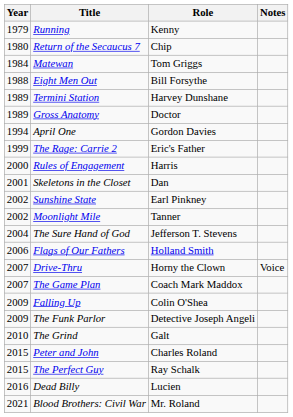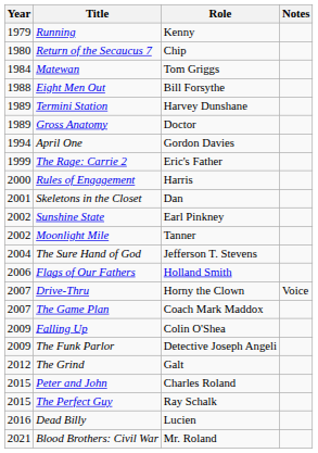 <table class="wikitable sortable">
 <tr>
 <th>Year</th>
 <th>Title</th>
 <th>Role</th>
 <th>Notes</th>
 </tr>
 <tr>
 <td>1979</td>
 <td><a href='#'><em>Running</em></a></td>
 <td>Kenny</td>
 <td></td>
 </tr>
 <tr>
 <td>1980</td>
 <td><em><a href='#'>Return of the Secaucus 7</a></em></td>
 <td>Chip</td>
 <td></td>
 </tr>
 <tr>
 <td>1984</td>
 <td><em><a href='#'>Matewan</a></em></td>
 <td>Tom Griggs</td>
 <td></td>
 </tr>
 <tr>
 <td>1988</td>
 <td><em><a href='#'>Eight Men Out</a></em></td>
 <td>Bill Forsythe</td>
 <td></td>
 </tr>
 <tr>
 <td>1989</td>
 <td><a href='#'><em>Termini Station</em></a></td>
 <td>Harvey Dunshane</td>
 <td></td>
 </tr>
 <tr>
 <td>1989</td>
 <td><a href='#'><em>Gross Anatomy</em></a></td>
 <td>Doctor</td>
 <td></td>
 </tr>
 <tr>
 <td>1994</td>
 <td><em>April One</em></td>
 <td>Gordon Davies</td>
 <td></td>
 </tr>
 <tr>
 <td>1999</td>
 <td><em><a href='#'>The Rage: Carrie 2</a></em></td>
 <td>Eric's Father</td>
 <td></td>
 </tr>
 <tr>
 <td>2000</td>
 <td><a href='#'><em>Rules of Engagement</em></a></td>
 <td>Harris</td>
 <td></td>
 </tr>
 <tr>
 <td>2001</td>
 <td><em>Skeletons in the Closet</em></td>
 <td>Dan</td>
 <td></td>
 </tr>
 <tr>
 <td>2002</td>
 <td><a href='#'><em>Sunshine State</em></a></td>
 <td>Earl Pinkney</td>
 <td></td>
 </tr>
 <tr>
 <td>2002</td>
 <td><a href='#'><em>Moonlight Mile</em></a></td>
 <td>Tanner</td>
 <td></td>
 </tr>
 <tr>
 <td>2004</td>
 <td><em>The Sure Hand of God</em></td>
 <td>Jefferson T. Stevens</td>
 <td></td>
 </tr>
 <tr>
 <td>2006</td>
 <td><a href='#'><em>Flags of Our Fathers</em></a></td>
 <td><a href='#'>Holland Smith</a></td>
 <td></td>
 </tr>
 <tr>
 <td>2007</td>
 <td><a href='#'><em>Drive-Thru</em></a></td>
 <td>Horny the Clown</td>
 <td>Voice</td>
 </tr>
 <tr>
 <td>2007</td>
 <td><a href='#'><em>The Game Plan</em></a></td>
 <td>Coach Mark Maddox</td>
 <td></td>
 </tr>
 <tr>
 <td>2009</td>
 <td><a href='#'><em>Falling Up</em></a></td>
 <td>Colin O'Shea</td>
 <td></td>
 </tr>
 <tr>
 <td>2009</td>
 <td><em>The Funk Parlor</em></td>
 <td>Detective Joseph Angeli</td>
 <td></td>
 </tr>
 <tr>
-<td>2010</td>
+<td>2012</td>
 <td><em>The Grind</em></td>
 <td>Galt</td>
 <td></td>
 </tr>
 <tr>
 <td>2015</td>
 <td><em><a href='#'>Peter and John</a></em></td>
 <td>Charles Roland</td>
 <td></td>
 </tr>
 <tr>
 <td>2015</td>
 <td><a href='#'><em>The Perfect Guy</em></a></td>
 <td>Ray Schalk</td>
 <td></td>
 </tr>
 <tr>
 <td>2016</td>
 <td><em>Dead Billy</em></td>
 <td>Lucien</td>
 <td></td>
 </tr>
 <tr>
 <td>2021</td>
 <td><em>Blood Brothers: Civil War</em></td>
 <td>Mr. Roland</td>
 <td></td>
 </tr>
 </table>
